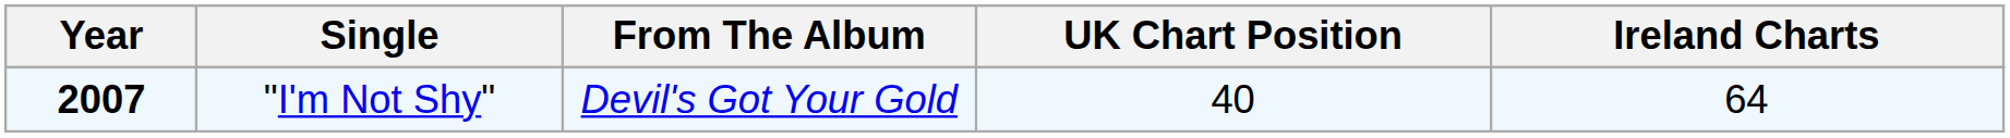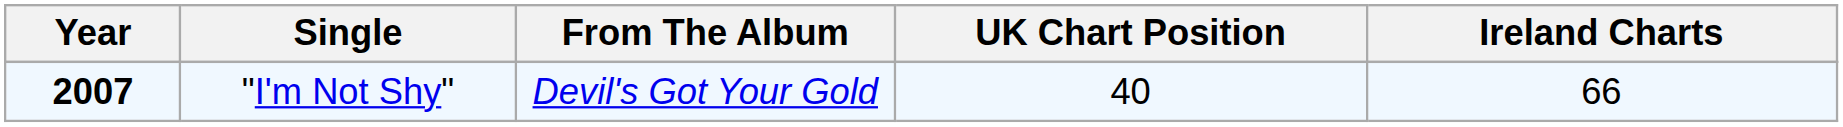 <table class="wikitable"|width=100%>
 <tr bgcolor="#CCCCCC">
 <th align="center" valign="top" width="70">Year</th>
 <th align="center" valign="top" width="140">Single</th>
 <th align="center" valign="top" width="160">From The Album</th>
 <th align="center" valign="top" width="200">UK Chart Position</th>
 <th align="center" valign="top" width="200">Ireland Charts</th>
 </tr>
 <tr>
 </tr>
 <tr bgcolor="#F0F8FF">
 <td align="center" valign="top"><strong>2007</strong></td>
 <td align="center" valign="top">"<a href='#'>I'm Not Shy</a>"</td>
 <td align="center" valign="top"><em><a href='#'>Devil's Got Your Gold</a></em></td>
 <td align="center" valign="top">40</td>
-<td align="center" valign="top">64</td>
+<td align="center" valign="top">66</td>
 </tr>
 </table>
